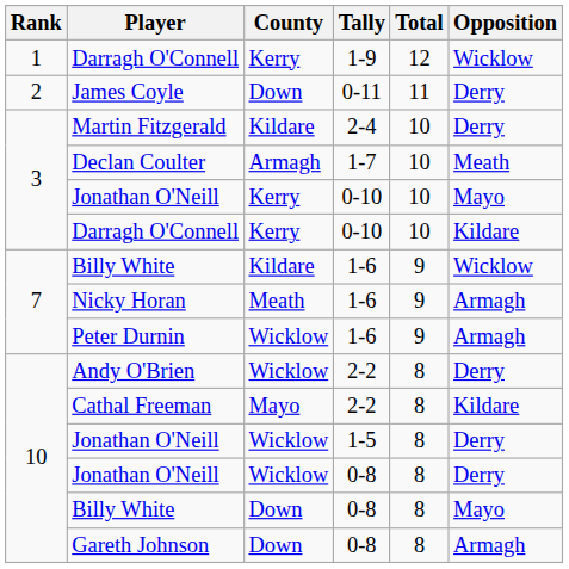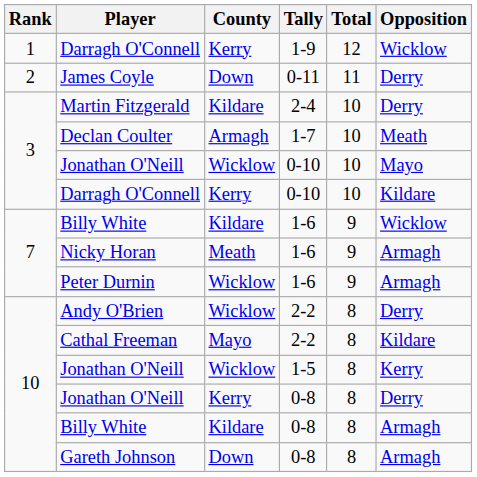 <table class="wikitable">
 <tr>
 <th>Rank</th>
 <th>Player</th>
 <th>County</th>
 <th>Tally</th>
 <th>Total</th>
 <th>Opposition</th>
 </tr>
 <tr>
 <td rowspan=1 align=center>1</td>
 <td><a href='#'>Darragh O'Connell</a></td>
 <td><a href='#'>Kerry</a></td>
 <td align=center>1-9</td>
 <td align=center>12</td>
 <td><a href='#'>Wicklow</a></td>
 </tr>
 <tr>
 <td rowspan=1 align=center>2</td>
 <td><a href='#'>James Coyle</a></td>
 <td><a href='#'>Down</a></td>
 <td align=center>0-11</td>
 <td align=center>11</td>
 <td><a href='#'>Derry</a></td>
 </tr>
 <tr>
 <td rowspan=4 align=center>3</td>
 <td><a href='#'>Martin Fitzgerald</a></td>
 <td><a href='#'>Kildare</a></td>
 <td align=center>2-4</td>
 <td align=center>10</td>
 <td><a href='#'>Derry</a></td>
 </tr>
 <tr>
 <td><a href='#'>Declan Coulter</a></td>
 <td><a href='#'>Armagh</a></td>
 <td align=center>1-7</td>
 <td align=center>10</td>
 <td><a href='#'>Meath</a></td>
 </tr>
 <tr>
 <td><a href='#'>Jonathan O'Neill</a></td>
-<td><a href='#'>Kerry</a></td>
+<td><a href='#'>Wicklow</a></td>
 <td align=center>0-10</td>
 <td align=center>10</td>
 <td><a href='#'>Mayo</a></td>
 </tr>
 <tr>
 <td><a href='#'>Darragh O'Connell</a></td>
 <td><a href='#'>Kerry</a></td>
 <td align=center>0-10</td>
 <td align=center>10</td>
 <td><a href='#'>Kildare</a></td>
 </tr>
 <tr>
 <td rowspan=3 align=center>7</td>
 <td><a href='#'>Billy White</a></td>
 <td><a href='#'>Kildare</a></td>
 <td align=center>1-6</td>
 <td align=center>9</td>
 <td><a href='#'>Wicklow</a></td>
 </tr>
 <tr>
 <td><a href='#'>Nicky Horan</a></td>
 <td><a href='#'>Meath</a></td>
 <td align=center>1-6</td>
 <td align=center>9</td>
 <td><a href='#'>Armagh</a></td>
 </tr>
 <tr>
 <td><a href='#'>Peter Durnin</a></td>
 <td><a href='#'>Wicklow</a></td>
 <td align=center>1-6</td>
 <td align=center>9</td>
 <td><a href='#'>Armagh</a></td>
 </tr>
 <tr>
 <td rowspan=6 align=center>10</td>
 <td><a href='#'>Andy O'Brien</a></td>
 <td><a href='#'>Wicklow</a></td>
 <td align=center>2-2</td>
 <td align=center>8</td>
 <td><a href='#'>Derry</a></td>
 </tr>
 <tr>
 <td><a href='#'>Cathal Freeman</a></td>
 <td><a href='#'>Mayo</a></td>
 <td align=center>2-2</td>
 <td align=center>8</td>
 <td><a href='#'>Kildare</a></td>
 </tr>
 <tr>
 <td><a href='#'>Jonathan O'Neill</a></td>
 <td><a href='#'>Wicklow</a></td>
 <td align=center>1-5</td>
 <td align=center>8</td>
-<td><a href='#'>Derry</a></td>
+<td><a href='#'>Kerry</a></td>
 </tr>
 <tr>
 <td><a href='#'>Jonathan O'Neill</a></td>
-<td><a href='#'>Wicklow</a></td>
+<td><a href='#'>Kerry</a></td>
 <td align=center>0-8</td>
 <td align=center>8</td>
 <td><a href='#'>Derry</a></td>
 </tr>
 <tr>
 <td><a href='#'>Billy White</a></td>
-<td><a href='#'>Down</a></td>
+<td><a href='#'>Kildare</a></td>
 <td align=center>0-8</td>
 <td align=center>8</td>
-<td><a href='#'>Mayo</a></td>
+<td><a href='#'>Armagh</a></td>
 </tr>
 <tr>
 <td><a href='#'>Gareth Johnson</a></td>
 <td><a href='#'>Down</a></td>
 <td align=center>0-8</td>
 <td align=center>8</td>
 <td><a href='#'>Armagh</a></td>
 </tr>
 </table>
